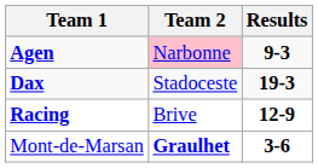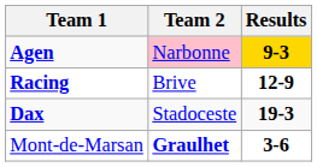 <table class="wikitable">
 <tr>
 <th>Team 1</th>
 <th>Team 2</th>
 <th>Results</th>
 </tr>
 <tr>
 <td><strong><a href='#'>Agen</a></strong></td>
 <td style="background: pink;"><a href='#'>Narbonne</a></td>
-<td align="center"><strong>9-3</strong></td>
+<td align="center" style="background: gold;"><strong>9-3</strong></td>
+</tr>
+<tr bgcolor="white">
+<td><strong><a href='#'>Racing</a></strong></td>
+<td><a href='#'>Brive</a></td>
+<td align="center"><strong>12-9</strong></td>
 </tr>
 <tr>
 <td><strong><a href='#'>Dax</a></strong></td>
 <td><a href='#'>Stadoceste</a></td>
 <td align="center"><strong>19-3</strong></td>
 </tr>
 <tr bgcolor="white">
-<td><strong><a href='#'>Racing</a></strong></td>
-<td><a href='#'>Brive</a></td>
-<td align="center"><strong>12-9</strong></td>
-</tr>
-<tr bgcolor="white">
 <td><a href='#'>Mont-de-Marsan</a></td>
 <td><strong><a href='#'>Graulhet</a></strong></td>
 <td align="center"><strong>3-6</strong></td>
 </tr>
 </table>
